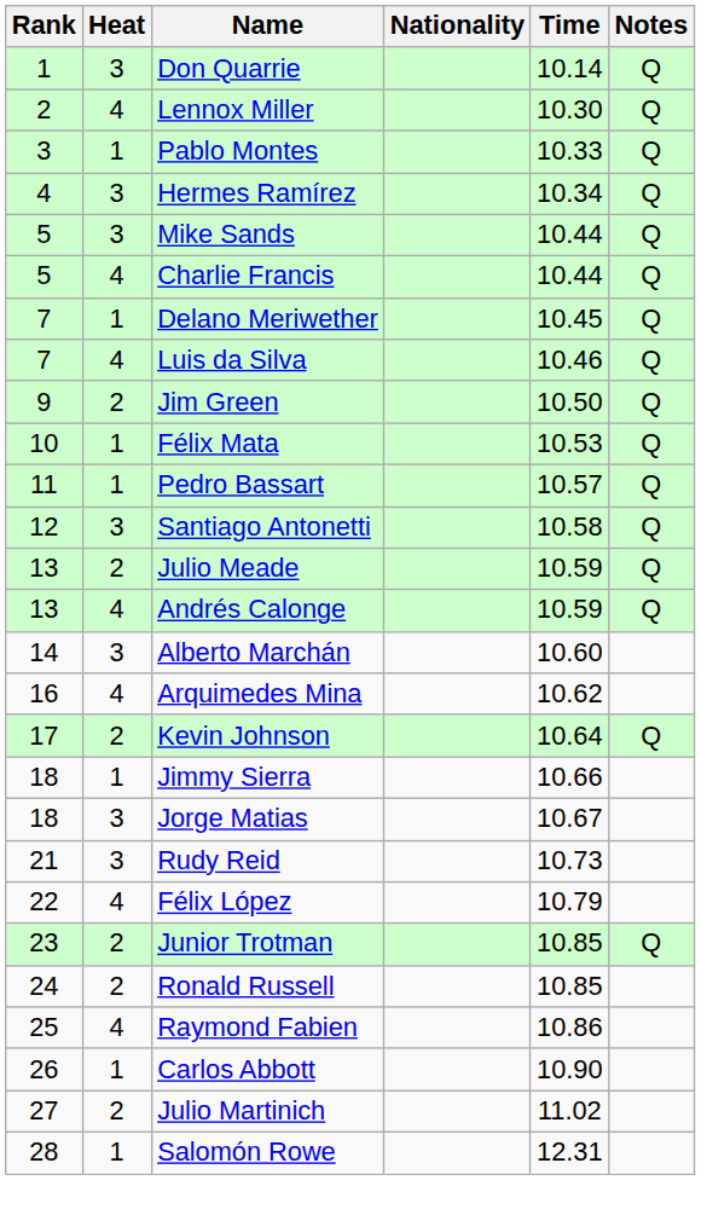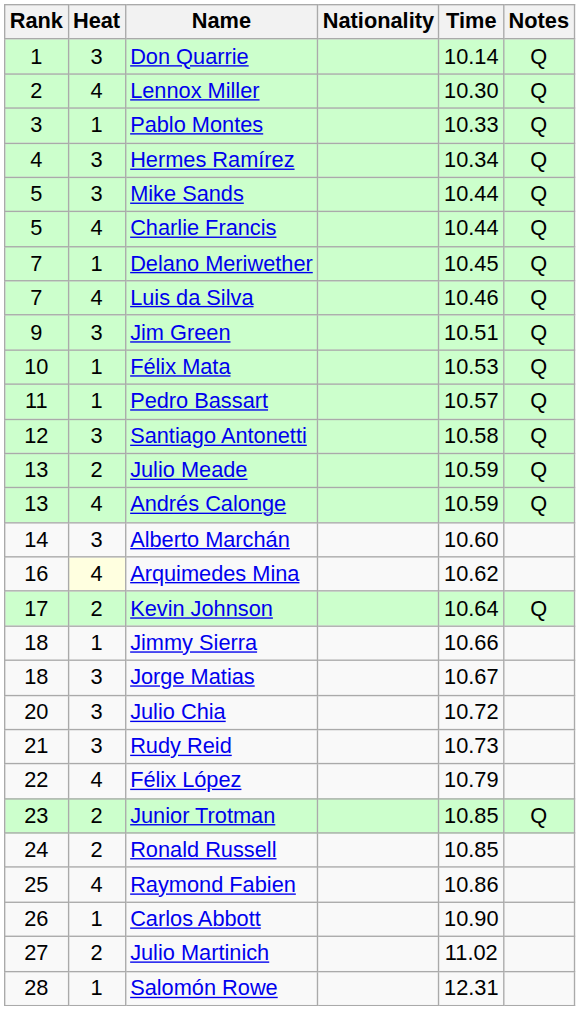 <table class="wikitable sortable" style="text-align:center">
 <tr>
 <th>Rank</th>
 <th>Heat</th>
 <th>Name</th>
 <th>Nationality</th>
 <th>Time</th>
 <th>Notes</th>
 </tr>
 <tr bgcolor=ccffcc>
 <td>1</td>
 <td>3</td>
 <td align=left><a href='#'>Don Quarrie</a></td>
 <td align=left></td>
 <td>10.14</td>
 <td>Q</td>
 </tr>
 <tr bgcolor=ccffcc>
 <td>2</td>
 <td>4</td>
 <td align=left><a href='#'>Lennox Miller</a></td>
 <td align=left></td>
 <td>10.30</td>
 <td>Q</td>
 </tr>
 <tr bgcolor=ccffcc>
 <td>3</td>
 <td>1</td>
 <td align=left><a href='#'>Pablo Montes</a></td>
 <td align=left></td>
 <td>10.33</td>
 <td>Q</td>
 </tr>
 <tr bgcolor=ccffcc>
 <td>4</td>
 <td>3</td>
 <td align=left><a href='#'>Hermes Ramírez</a></td>
 <td align=left></td>
 <td>10.34</td>
 <td>Q</td>
 </tr>
 <tr bgcolor=ccffcc>
 <td>5</td>
 <td>3</td>
 <td align=left><a href='#'>Mike Sands</a></td>
 <td align=left></td>
 <td>10.44</td>
 <td>Q</td>
 </tr>
 <tr bgcolor=ccffcc>
 <td>5</td>
 <td>4</td>
 <td align=left><a href='#'>Charlie Francis</a></td>
 <td align=left></td>
 <td>10.44</td>
 <td>Q</td>
 </tr>
 <tr bgcolor=ccffcc>
 <td>7</td>
 <td>1</td>
 <td align=left><a href='#'>Delano Meriwether</a></td>
 <td align=left></td>
 <td>10.45</td>
 <td>Q</td>
 </tr>
 <tr bgcolor=ccffcc>
 <td>7</td>
 <td>4</td>
 <td align=left><a href='#'>Luis da Silva</a></td>
 <td align=left></td>
 <td>10.46</td>
 <td>Q</td>
 </tr>
 <tr bgcolor=ccffcc>
 <td>9</td>
-<td>2</td>
+<td>3</td>
 <td align=left><a href='#'>Jim Green</a></td>
 <td align=left></td>
-<td>10.50</td>
+<td>10.51</td>
 <td>Q</td>
 </tr>
 <tr bgcolor=ccffcc>
 <td>10</td>
 <td>1</td>
 <td align=left><a href='#'>Félix Mata</a></td>
 <td align=left></td>
 <td>10.53</td>
 <td>Q</td>
 </tr>
 <tr bgcolor=ccffcc>
 <td>11</td>
 <td>1</td>
 <td align=left><a href='#'>Pedro Bassart</a></td>
 <td align=left></td>
 <td>10.57</td>
 <td>Q</td>
 </tr>
 <tr bgcolor=ccffcc>
 <td>12</td>
 <td>3</td>
 <td align=left><a href='#'>Santiago Antonetti</a></td>
 <td align=left></td>
 <td>10.58</td>
 <td>Q</td>
 </tr>
 <tr bgcolor=ccffcc>
 <td>13</td>
 <td>2</td>
 <td align=left><a href='#'>Julio Meade</a></td>
 <td align=left></td>
 <td>10.59</td>
 <td>Q</td>
 </tr>
 <tr bgcolor=ccffcc>
 <td>13</td>
 <td>4</td>
 <td align=left><a href='#'>Andrés Calonge</a></td>
 <td align=left></td>
 <td>10.59</td>
 <td>Q</td>
 </tr>
 <tr>
 <td>14</td>
 <td>3</td>
 <td align=left><a href='#'>Alberto Marchán</a></td>
 <td align=left></td>
 <td>10.60</td>
 <td></td>
 </tr>
 <tr>
 <td>16</td>
-<td>4</td>
+<td style="background: lightyellow;">4</td>
 <td align=left><a href='#'>Arquimedes Mina</a></td>
 <td align=left></td>
 <td>10.62</td>
 <td></td>
 </tr>
 <tr bgcolor=ccffcc>
 <td>17</td>
 <td>2</td>
 <td align=left><a href='#'>Kevin Johnson</a></td>
 <td align=left></td>
 <td>10.64</td>
 <td>Q</td>
 </tr>
 <tr>
 <td>18</td>
 <td>1</td>
 <td align=left><a href='#'>Jimmy Sierra</a></td>
 <td align=left></td>
 <td>10.66</td>
 <td></td>
 </tr>
 <tr>
 <td>18</td>
 <td>3</td>
 <td align=left><a href='#'>Jorge Matias</a></td>
 <td align=left></td>
 <td>10.67</td>
+<td></td>
+</tr>
+<tr>
+<td>20</td>
+<td>3</td>
+<td align=left><a href='#'>Julio Chia</a></td>
+<td align=left></td>
+<td>10.72</td>
 <td></td>
 </tr>
 <tr>
 <td>21</td>
 <td>3</td>
 <td align=left><a href='#'>Rudy Reid</a></td>
 <td align=left></td>
 <td>10.73</td>
 <td></td>
 </tr>
 <tr>
 <td>22</td>
 <td>4</td>
 <td align=left><a href='#'>Félix López</a></td>
 <td align=left></td>
 <td>10.79</td>
 <td></td>
 </tr>
 <tr bgcolor=ccffcc>
 <td>23</td>
 <td>2</td>
 <td align=left><a href='#'>Junior Trotman</a></td>
 <td align=left></td>
 <td>10.85</td>
 <td>Q</td>
 </tr>
 <tr>
 <td>24</td>
 <td>2</td>
 <td align=left><a href='#'>Ronald Russell</a></td>
 <td align=left></td>
 <td>10.85</td>
 <td></td>
 </tr>
 <tr>
 <td>25</td>
 <td>4</td>
 <td align=left><a href='#'>Raymond Fabien</a></td>
 <td align=left></td>
 <td>10.86</td>
 <td></td>
 </tr>
 <tr>
 <td>26</td>
 <td>1</td>
 <td align=left><a href='#'>Carlos Abbott</a></td>
 <td align=left></td>
 <td>10.90</td>
 <td></td>
 </tr>
 <tr>
 <td>27</td>
 <td>2</td>
 <td align=left><a href='#'>Julio Martinich</a></td>
 <td align=left></td>
 <td>11.02</td>
 <td></td>
 </tr>
 <tr>
 <td>28</td>
 <td>1</td>
 <td align=left><a href='#'>Salomón Rowe</a></td>
 <td align=left></td>
 <td>12.31</td>
 <td></td>
 </tr>
 </table>
